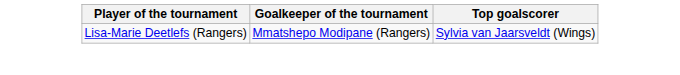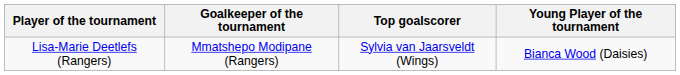 <table class=wikitable style="text-align:center; margin:auto">
 <tr>
 <th>Player of the tournament</th>
 <th>Goalkeeper of the tournament</th>
 <th>Top goalscorer</th>
+<th>Young Player of the tournament</th>
 </tr>
 <tr>
 <td><a href='#'>Lisa-Marie Deetlefs</a> (Rangers)</td>
 <td><a href='#'>Mmatshepo Modipane</a> (Rangers)</td>
 <td><a href='#'>Sylvia van Jaarsveldt</a> (Wings)</td>
+<td><a href='#'>Bianca Wood</a> (Daisies)</td>
 </tr>
 </table>
